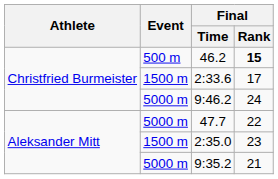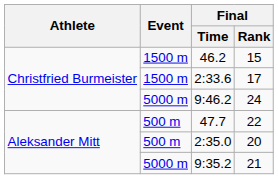 <table class="wikitable" style="font-size:90%">
 <tr>
 <th rowspan="2">Athlete</th>
 <th rowspan="2">Event</th>
 <th colspan="2">Final</th>
 </tr>
 <tr>
 <th>Time</th>
 <th>Rank</th>
 </tr>
 <tr align="center">
 <td align="left" rowspan=3><a href='#'>Christfried Burmeister</a></td>
-<td align="left"><a href='#'>500 m</a></td>
+<td align="left"><a href='#'>1500 m</a></td>
 <td>46.2</td>
-<td><strong>15</strong></td>
+<td>15</td>
 </tr>
 <tr align="center">
 <td align="left"><a href='#'>1500 m</a></td>
 <td>2:33.6</td>
 <td>17</td>
 </tr>
 <tr align="center">
 <td align="left"><a href='#'>5000 m</a></td>
 <td>9:46.2</td>
 <td>24</td>
 </tr>
 <tr align="center">
 <td align="left" rowspan=3><a href='#'>Aleksander Mitt</a></td>
-<td align="left"><a href='#'>5000 m</a></td>
+<td align="left"><a href='#'>500 m</a></td>
 <td>47.7</td>
 <td>22</td>
 </tr>
 <tr align="center">
-<td align="left"><a href='#'>1500 m</a></td>
+<td align="left"><a href='#'>500 m</a></td>
 <td>2:35.0</td>
-<td>23</td>
+<td>20</td>
 </tr>
 <tr align="center">
 <td align="left"><a href='#'>5000 m</a></td>
 <td>9:35.2</td>
 <td>21</td>
 </tr>
 </table>
